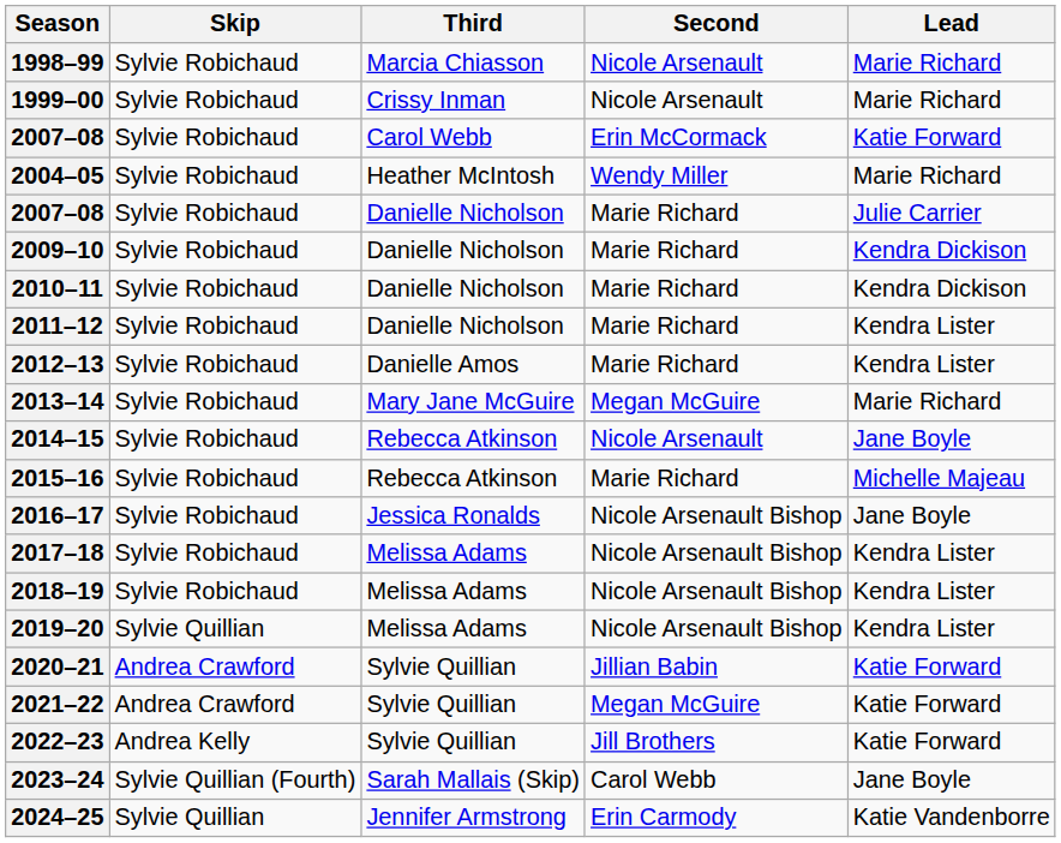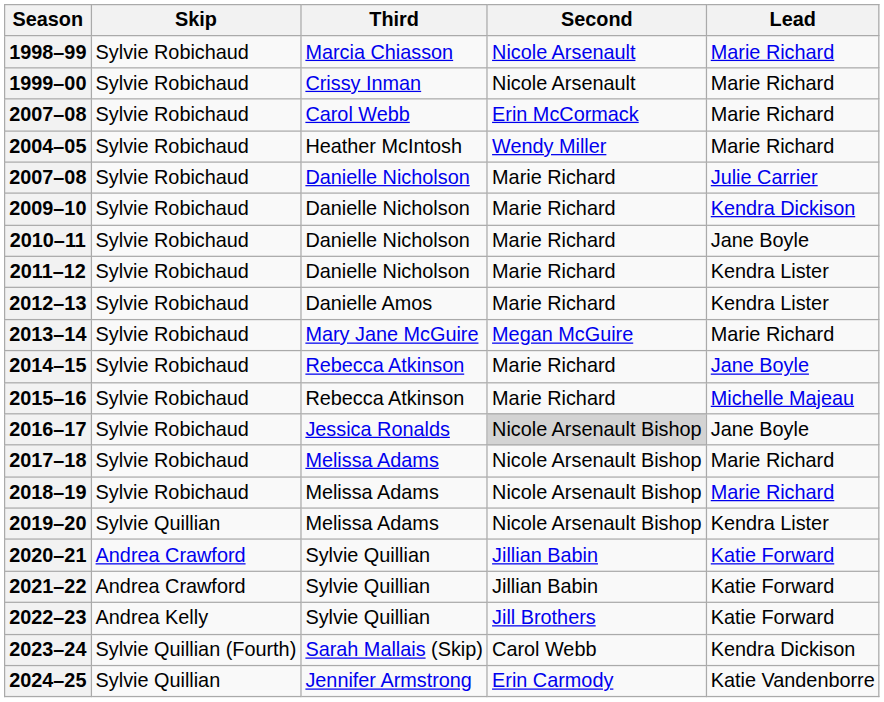 <table class="wikitable">
 <tr>
 <th scope="col">Season</th>
 <th scope="col">Skip</th>
 <th scope="col">Third</th>
 <th scope="col">Second</th>
 <th scope="col">Lead</th>
 </tr>
 <tr>
 <th scope="row">1998–99</th>
 <td>Sylvie Robichaud</td>
 <td><a href='#'>Marcia Chiasson</a></td>
 <td><a href='#'>Nicole Arsenault</a></td>
 <td><a href='#'>Marie Richard</a></td>
 </tr>
 <tr>
 <th scope="row">1999–00</th>
 <td>Sylvie Robichaud</td>
 <td><a href='#'>Crissy Inman</a></td>
 <td>Nicole Arsenault</td>
 <td>Marie Richard</td>
 </tr>
 <tr>
 <th scope="row">2007–08</th>
 <td>Sylvie Robichaud</td>
 <td><a href='#'>Carol Webb</a></td>
 <td><a href='#'>Erin McCormack</a></td>
-<td><a href='#'>Katie Forward</a></td>
+<td>Marie Richard</td>
 </tr>
 <tr>
 <th scope="row">2004–05</th>
 <td>Sylvie Robichaud</td>
 <td>Heather McIntosh</td>
 <td><a href='#'>Wendy Miller</a></td>
 <td>Marie Richard</td>
 </tr>
 <tr>
 <th scope="row">2007–08</th>
 <td>Sylvie Robichaud</td>
 <td><a href='#'>Danielle Nicholson</a></td>
 <td>Marie Richard</td>
 <td><a href='#'>Julie Carrier</a></td>
 </tr>
 <tr>
 <th scope="row">2009–10</th>
 <td>Sylvie Robichaud</td>
 <td>Danielle Nicholson</td>
 <td>Marie Richard</td>
 <td><a href='#'>Kendra Dickison</a></td>
 </tr>
 <tr>
 <th scope="row">2010–11</th>
 <td>Sylvie Robichaud</td>
 <td>Danielle Nicholson</td>
 <td>Marie Richard</td>
-<td>Kendra Dickison</td>
+<td>Jane Boyle</td>
 </tr>
 <tr>
 <th scope="row">2011–12</th>
 <td>Sylvie Robichaud</td>
 <td>Danielle Nicholson</td>
 <td>Marie Richard</td>
 <td>Kendra Lister</td>
 </tr>
 <tr>
 <th scope="row">2012–13</th>
 <td>Sylvie Robichaud</td>
 <td>Danielle Amos</td>
 <td>Marie Richard</td>
 <td>Kendra Lister</td>
 </tr>
 <tr>
 <th scope="row">2013–14</th>
 <td>Sylvie Robichaud</td>
 <td><a href='#'>Mary Jane McGuire</a></td>
 <td><a href='#'>Megan McGuire</a></td>
 <td>Marie Richard</td>
 </tr>
 <tr>
 <th scope="row">2014–15</th>
 <td>Sylvie Robichaud</td>
 <td><a href='#'>Rebecca Atkinson</a></td>
-<td><a href='#'>Nicole Arsenault</a></td>
+<td>Marie Richard</td>
 <td><a href='#'>Jane Boyle</a></td>
 </tr>
 <tr>
 <th scope="row">2015–16</th>
 <td>Sylvie Robichaud</td>
 <td>Rebecca Atkinson</td>
 <td>Marie Richard</td>
 <td><a href='#'>Michelle Majeau</a></td>
 </tr>
 <tr>
 <th scope="row">2016–17</th>
 <td>Sylvie Robichaud</td>
 <td><a href='#'>Jessica Ronalds</a></td>
-<td>Nicole Arsenault Bishop</td>
+<td style="background: lightgrey;">Nicole Arsenault Bishop</td>
 <td>Jane Boyle</td>
 </tr>
 <tr>
 <th scope="row">2017–18</th>
 <td>Sylvie Robichaud</td>
 <td><a href='#'>Melissa Adams</a></td>
 <td>Nicole Arsenault Bishop</td>
-<td>Kendra Lister</td>
+<td>Marie Richard</td>
 </tr>
 <tr>
 <th scope="row">2018–19</th>
 <td>Sylvie Robichaud</td>
 <td>Melissa Adams</td>
 <td>Nicole Arsenault Bishop</td>
-<td>Kendra Lister</td>
+<td><a href='#'>Marie Richard</a></td>
 </tr>
 <tr>
 <th scope="row">2019–20</th>
 <td>Sylvie Quillian</td>
 <td>Melissa Adams</td>
 <td>Nicole Arsenault Bishop</td>
 <td>Kendra Lister</td>
 </tr>
 <tr>
 <th scope="row">2020–21</th>
 <td><a href='#'>Andrea Crawford</a></td>
 <td>Sylvie Quillian</td>
 <td><a href='#'>Jillian Babin</a></td>
 <td><a href='#'>Katie Forward</a></td>
 </tr>
 <tr>
 <th scope="row">2021–22</th>
 <td>Andrea Crawford</td>
 <td>Sylvie Quillian</td>
-<td><a href='#'>Megan McGuire</a></td>
+<td>Jillian Babin</td>
 <td>Katie Forward</td>
 </tr>
 <tr>
 <th scope="row">2022–23</th>
 <td>Andrea Kelly</td>
 <td>Sylvie Quillian</td>
 <td><a href='#'>Jill Brothers</a></td>
 <td>Katie Forward</td>
 </tr>
 <tr>
 <th scope="row">2023–24</th>
 <td>Sylvie Quillian (Fourth)</td>
 <td><a href='#'>Sarah Mallais</a> (Skip)</td>
 <td>Carol Webb</td>
-<td>Jane Boyle</td>
+<td>Kendra Dickison</td>
 </tr>
 <tr>
 <th scope="row">2024–25</th>
 <td>Sylvie Quillian</td>
 <td><a href='#'>Jennifer Armstrong</a></td>
 <td><a href='#'>Erin Carmody</a></td>
 <td>Katie Vandenborre</td>
 </tr>
 </table>
